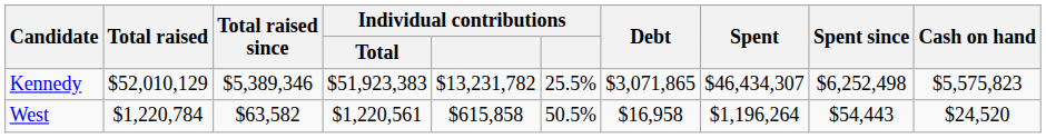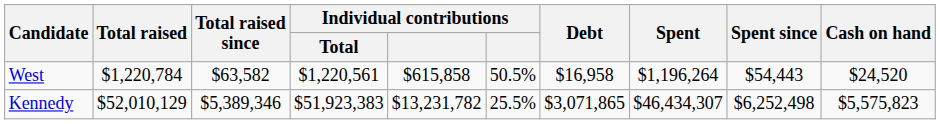 <table class="wikitable sortable" style="text-align:center;">
 <tr>
 <th scope="col" rowspan=2>Candidate</th>
 <th scope="col" data-sort-type=currency rowspan=2>Total raised</th>
 <th scope="col" data-sort-type=currency rowspan=2>Total raised<br>since </th>
 <th scope="col" colspan=3>Individual contributions</th>
 <th scope="col" data-sort-type=currency rowspan=2>Debt</th>
 <th scope="col" data-sort-type=currency rowspan=2>Spent</th>
 <th scope="col" data-sort-type=currency rowspan=2>Spent since<br></th>
 <th scope="col" data-sort-type=currency rowspan=2>Cash on hand</th>
 </tr>
 <tr>
 <th scope="col" data-sort-type=currency>Total</th>
 <th scope="col" data-sort-type=currency></th>
 <th scope="col" data-sort-type=number></th>
 </tr>
 <tr>
+<td style="text-align: left;"><a href='#'>West</a></td>
+<td>$1,220,784</td>
+<td>$63,582</td>
+<td>$1,220,561</td>
+<td>$615,858</td>
+<td>50.5%</td>
+<td>$16,958</td>
+<td>$1,196,264</td>
+<td>$54,443</td>
+<td>$24,520</td>
+</tr>
+<tr>
 <td style="text-align: left;"><a href='#'>Kennedy</a></td>
 <td>$52,010,129</td>
 <td>$5,389,346</td>
 <td>$51,923,383</td>
 <td>$13,231,782</td>
 <td>25.5%</td>
 <td>$3,071,865</td>
 <td>$46,434,307</td>
 <td>$6,252,498</td>
 <td>$5,575,823</td>
 </tr>
-<tr>
-<td style="text-align: left;"><a href='#'>West</a></td>
-<td>$1,220,784</td>
-<td>$63,582</td>
-<td>$1,220,561</td>
-<td>$615,858</td>
-<td>50.5%</td>
-<td>$16,958</td>
-<td>$1,196,264</td>
-<td>$54,443</td>
-<td>$24,520</td>
-</tr>
 </table>
